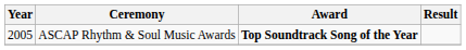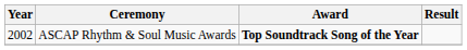 <table class="wikitable plainrowheaders">
 <tr>
 <th>Year</th>
 <th>Ceremony</th>
 <th>Award</th>
 <th>Result</th>
 </tr>
 <tr>
-<td>2005</td>
+<td>2002</td>
 <td>ASCAP Rhythm & Soul Music Awards</td>
 <td><strong>Top Soundtrack Song of the Year</strong></td>
 <td></td>
 </tr>
 <tr>
 </tr>
 </table>
